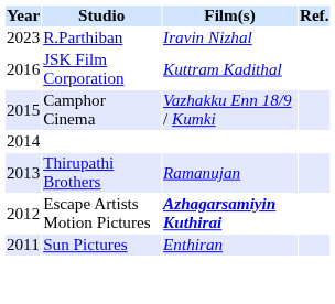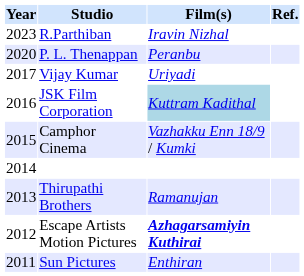 <table cellspacing="1" cellpadding="1" border="0" width="50%">
 <tr bgcolor="#d1e4fd">
 <th>Year</th>
 <th>Studio</th>
 <th>Film(s)</th>
 <th>Ref.</th>
 </tr>
 <tr>
 <td>2023</td>
 <td><a href='#'>R.Parthiban</a></td>
 <td><em><a href='#'>Iravin Nizhal</a></em></td>
 <td></td>
 </tr>
+<tr bgcolor="#e4e8ff">
+<td>2020</td>
+<td><a href='#'>P. L. Thenappan</a></td>
+<td><em><a href='#'>Peranbu</a></em></td>
+<td></td>
+</tr>
+<tr>
+<td>2017</td>
+<td><a href='#'>Vijay Kumar</a></td>
+<td><em><a href='#'>Uriyadi</a></em></td>
+<td></td>
+</tr>
 <tr>
 <td>2016</td>
 <td><a href='#'>JSK Film Corporation</a></td>
-<td><em><a href='#'>Kuttram Kadithal</a></em></td>
+<td style="background: lightblue;"><em><a href='#'>Kuttram Kadithal</a></em></td>
 <td></td>
 </tr>
 <tr bgcolor="#e4e8ff">
 <td>2015</td>
 <td>Camphor Cinema</td>
 <td><em><a href='#'>Vazhakku Enn 18/9</a></em> / <em><a href='#'>Kumki</a></em></td>
 <td></td>
 </tr>
 <tr>
 <td>2014</td>
 <td></td>
 <td></td>
 <td></td>
 </tr>
 <tr bgcolor="#e4e8ff">
 <td>2013</td>
 <td><a href='#'>Thirupathi Brothers</a></td>
 <td><em><a href='#'>Ramanujan</a></em></td>
 <td></td>
 </tr>
 <tr>
 <td>2012</td>
 <td>Escape Artists Motion Pictures</td>
 <td><strong><em><a href='#'>Azhagarsamiyin Kuthirai</a></em></strong></td>
 <td></td>
 </tr>
 <tr bgcolor="#e4e8ff">
 <td>2011</td>
 <td><a href='#'>Sun Pictures</a></td>
 <td><em><a href='#'>Enthiran</a></em></td>
 <td></td>
 </tr>
 </table>
